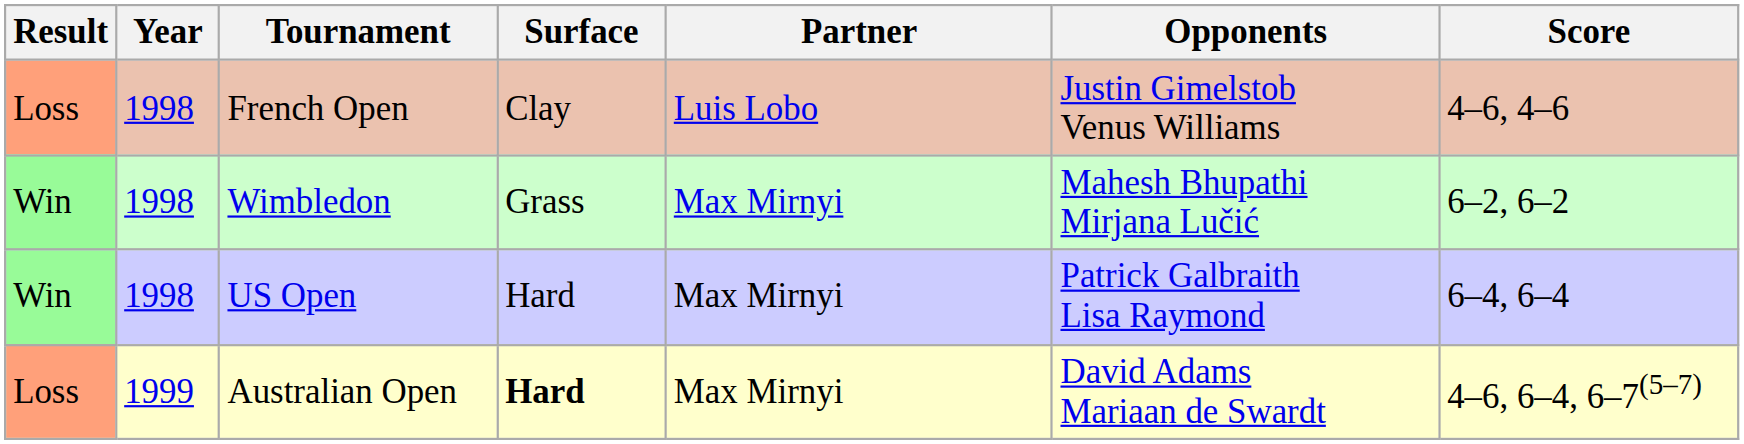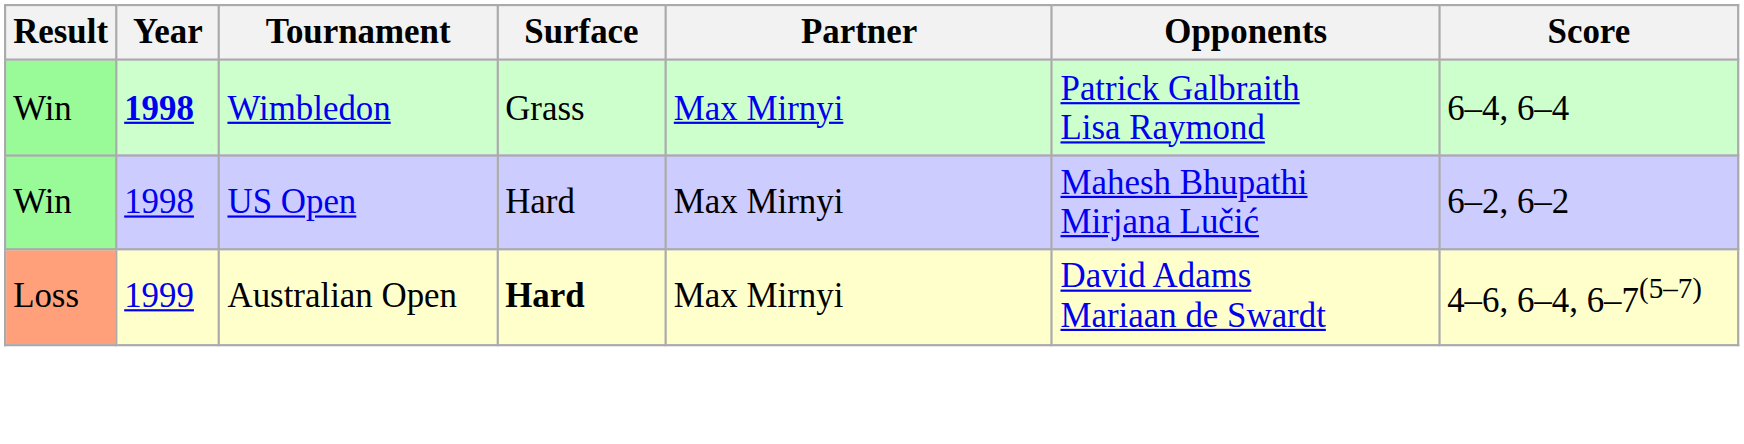 <table class="sortable wikitable">
 <tr>
 <th>Result</th>
 <th style="width:40px">Year</th>
 <th style="width:120px">Tournament</th>
 <th style="width:70px">Surface</th>
 <th style="width:170px">Partner</th>
 <th style="width:170px">Opponents</th>
 <th style="width:130px" class="unsortable">Score</th>
 </tr>
-<tr style="background:#ebc2af;">
-<td style="background:#ffa07a;">Loss</td>
-<td><a href='#'>1998</a></td>
-<td>French Open</td>
-<td>Clay</td>
-<td> <a href='#'>Luis Lobo</a></td>
-<td> <a href='#'>Justin Gimelstob</a><br> Venus Williams</td>
-<td>4–6, 4–6</td>
-</tr>
 <tr style="background:#cfc;">
 <td style="background:#98fb98;">Win</td>
-<td><a href='#'>1998</a></td>
+<td><strong><a href='#'>1998</a></strong></td>
 <td><a href='#'>Wimbledon</a></td>
 <td>Grass</td>
 <td> <a href='#'>Max Mirnyi</a></td>
-<td> <a href='#'>Mahesh Bhupathi</a><br> <a href='#'>Mirjana Lučić</a></td>
-<td>6–2, 6–2</td>
+<td> <a href='#'>Patrick Galbraith</a><br> <a href='#'>Lisa Raymond</a></td>
+<td>6–4, 6–4</td>
 </tr>
 <tr style="background:#ccf;">
 <td style="background:#98fb98;">Win</td>
 <td><a href='#'>1998</a></td>
 <td><a href='#'>US Open</a></td>
 <td>Hard</td>
 <td> Max Mirnyi</td>
-<td> <a href='#'>Patrick Galbraith</a><br> <a href='#'>Lisa Raymond</a></td>
-<td>6–4, 6–4</td>
+<td> <a href='#'>Mahesh Bhupathi</a><br> <a href='#'>Mirjana Lučić</a></td>
+<td>6–2, 6–2</td>
 </tr>
 <tr style="background:#ffc;">
 <td style="background:#ffa07a;">Loss</td>
 <td><a href='#'>1999</a></td>
 <td>Australian Open</td>
 <td><strong>Hard</strong></td>
 <td> Max Mirnyi</td>
 <td> <a href='#'>David Adams</a><br> <a href='#'>Mariaan de Swardt</a></td>
 <td>4–6, 6–4, 6–7<sup>(5–7)</sup></td>
 </tr>
 </table>
